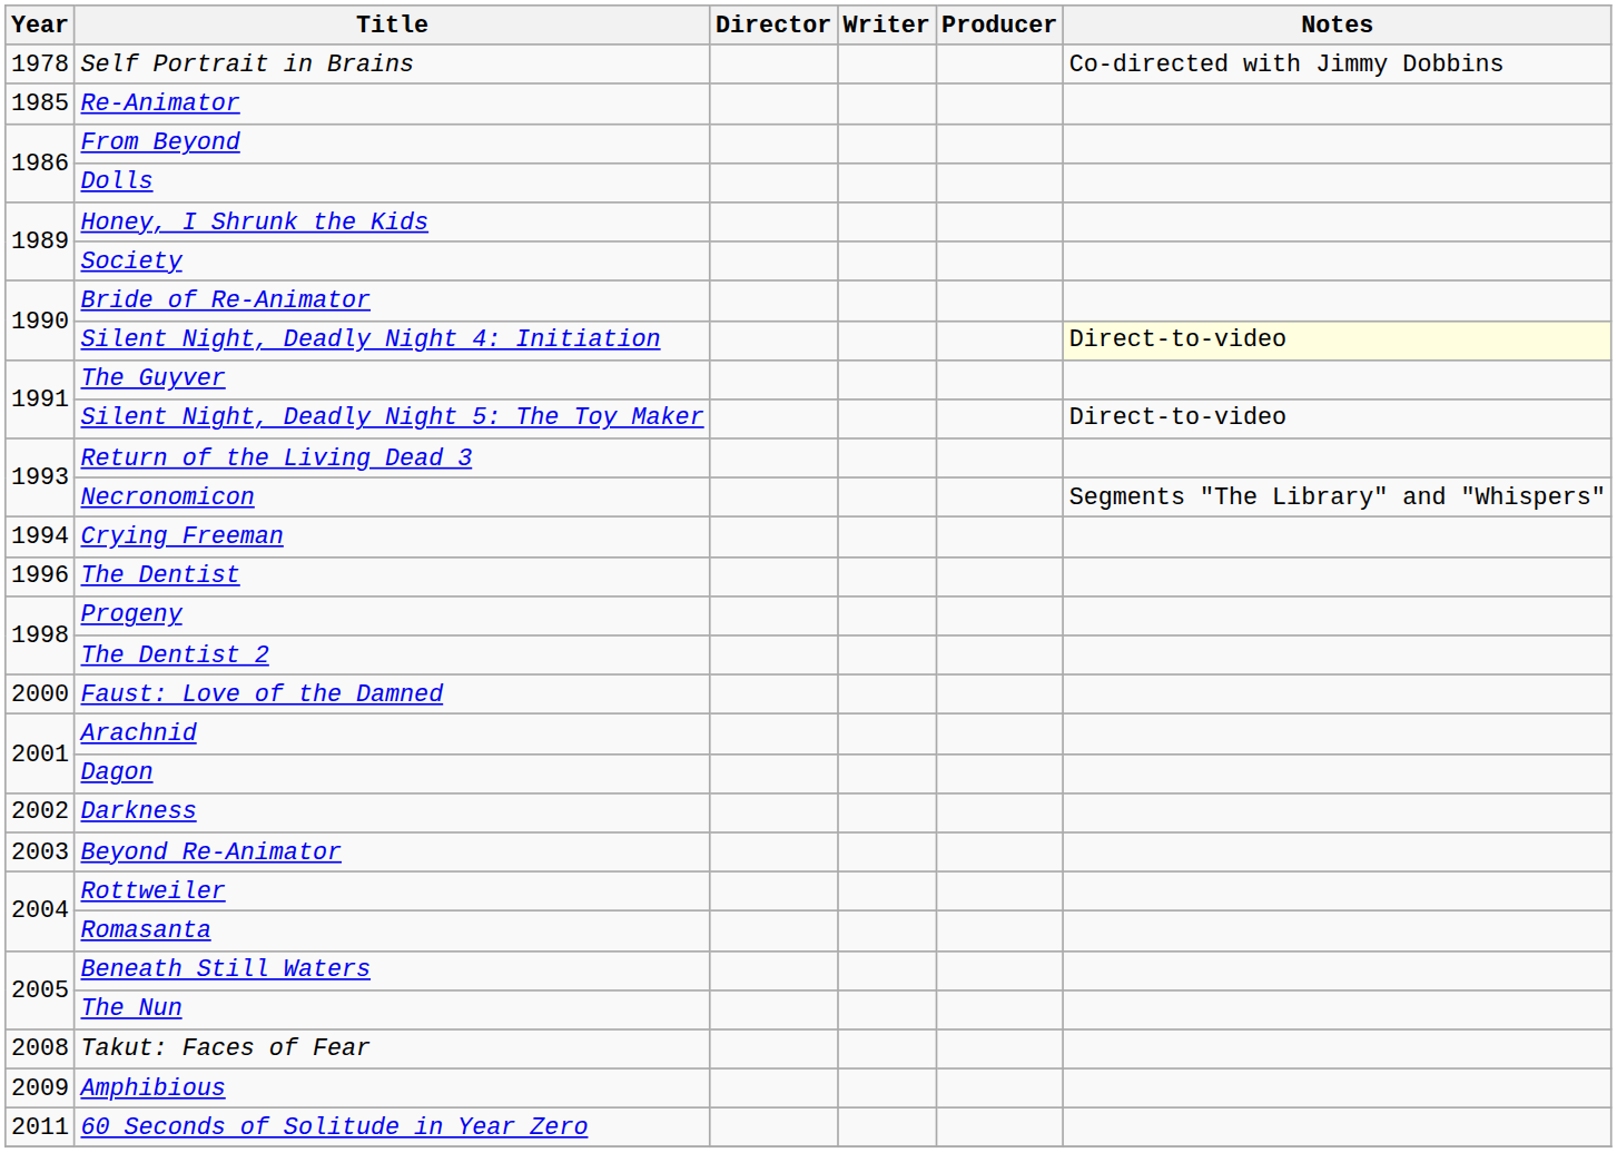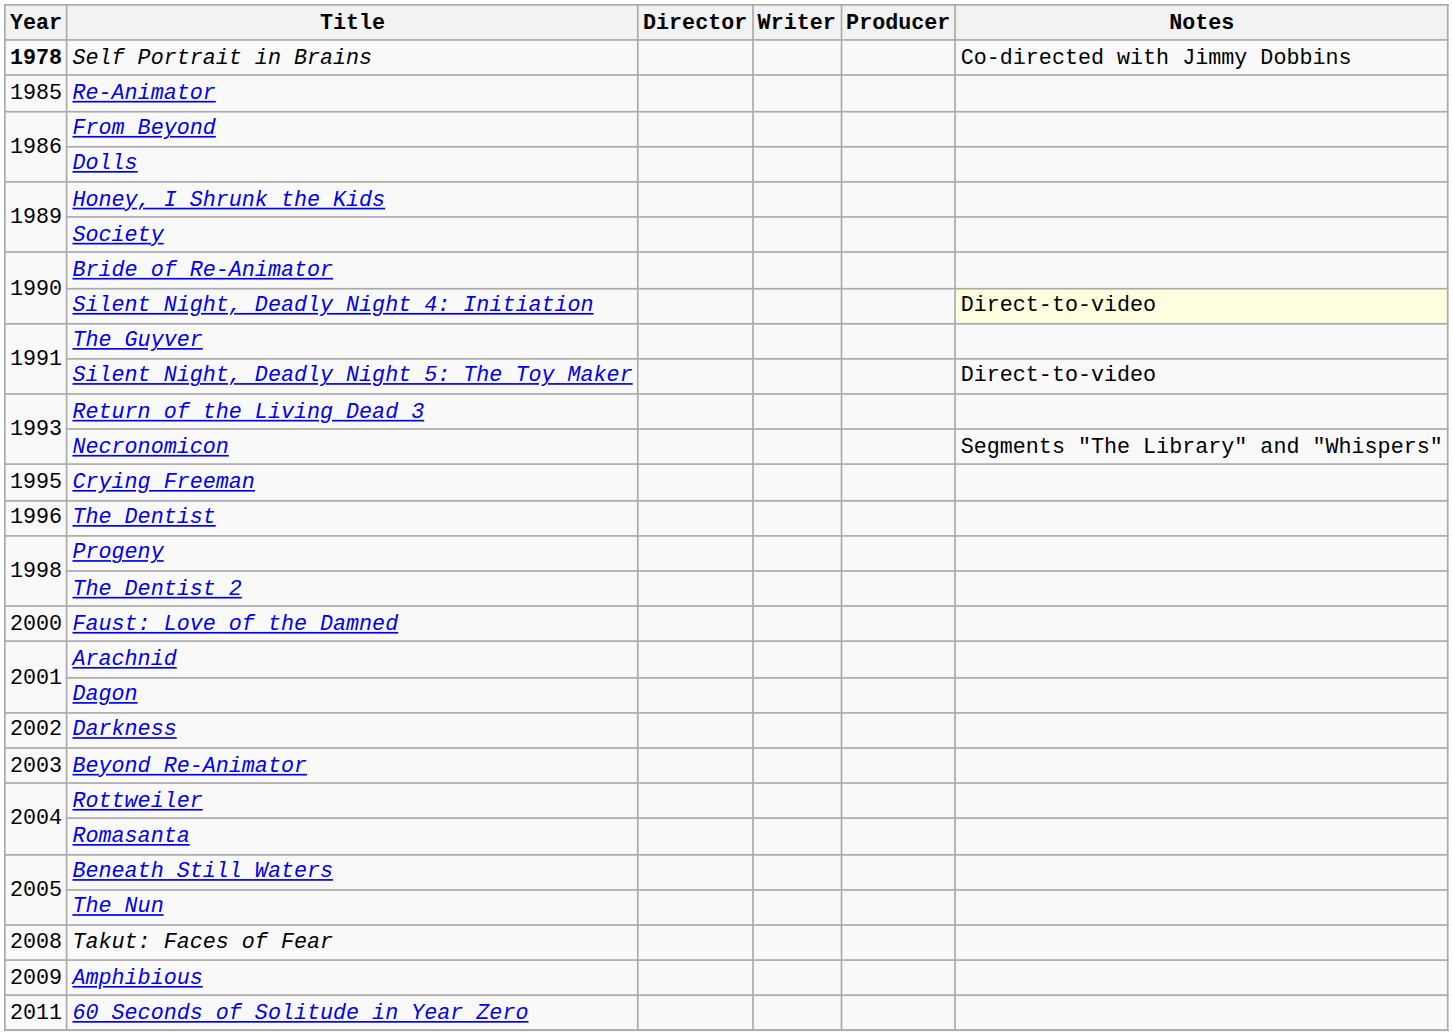 <table class="wikitable">
 <tr>
 <th>Year</th>
 <th>Title</th>
 <th>Director</th>
 <th>Writer</th>
 <th>Producer</th>
 <th>Notes</th>
 </tr>
 <tr>
-<td>1978</td>
+<td><strong>1978</strong></td>
 <td><em>Self Portrait in Brains</em></td>
 <td></td>
 <td></td>
 <td></td>
 <td>Co-directed with Jimmy Dobbins</td>
 </tr>
 <tr>
 <td>1985</td>
 <td><em><a href='#'>Re-Animator</a></em></td>
 <td></td>
 <td></td>
 <td></td>
 <td></td>
 </tr>
 <tr>
 <td rowspan=2>1986</td>
 <td><em><a href='#'>From Beyond</a></em></td>
 <td></td>
 <td></td>
 <td></td>
 <td></td>
 </tr>
 <tr>
 <td><em><a href='#'>Dolls</a></em></td>
 <td></td>
 <td></td>
 <td></td>
 <td></td>
 </tr>
 <tr>
 <td rowspan=2>1989</td>
 <td><em><a href='#'>Honey, I Shrunk the Kids</a></em></td>
 <td></td>
 <td></td>
 <td></td>
 <td></td>
 </tr>
 <tr>
 <td><em><a href='#'>Society</a></em></td>
 <td></td>
 <td></td>
 <td></td>
 <td></td>
 </tr>
 <tr>
 <td rowspan=2>1990</td>
 <td><em><a href='#'>Bride of Re-Animator</a></em></td>
 <td></td>
 <td></td>
 <td></td>
 <td></td>
 </tr>
 <tr>
 <td><em><a href='#'>Silent Night, Deadly Night 4: Initiation</a></em></td>
 <td></td>
 <td></td>
 <td></td>
 <td style="background: lightyellow;">Direct-to-video</td>
 </tr>
 <tr>
 <td rowspan=2>1991</td>
 <td><em><a href='#'>The Guyver</a></em></td>
 <td></td>
 <td></td>
 <td></td>
 <td></td>
 </tr>
 <tr>
 <td><em><a href='#'>Silent Night, Deadly Night 5: The Toy Maker</a></em></td>
 <td></td>
 <td></td>
 <td></td>
 <td>Direct-to-video</td>
 </tr>
 <tr>
 <td rowspan=2>1993</td>
 <td><em><a href='#'>Return of the Living Dead 3</a></em></td>
 <td></td>
 <td></td>
 <td></td>
 <td></td>
 </tr>
 <tr>
 <td><em><a href='#'>Necronomicon</a></em></td>
 <td></td>
 <td></td>
 <td></td>
 <td>Segments "The Library" and "Whispers"</td>
 </tr>
 <tr>
-<td>1994</td>
+<td>1995</td>
 <td><em><a href='#'>Crying Freeman</a></em></td>
 <td></td>
 <td></td>
 <td></td>
 <td></td>
 </tr>
 <tr>
 <td>1996</td>
 <td><em><a href='#'>The Dentist</a></em></td>
 <td></td>
 <td></td>
 <td></td>
 <td></td>
 </tr>
 <tr>
 <td rowspan=2>1998</td>
 <td><em><a href='#'>Progeny</a></em></td>
 <td></td>
 <td></td>
 <td></td>
 <td></td>
 </tr>
 <tr>
 <td><em><a href='#'>The Dentist 2</a></em></td>
 <td></td>
 <td></td>
 <td></td>
 <td></td>
 </tr>
 <tr>
 <td>2000</td>
 <td><em><a href='#'>Faust: Love of the Damned</a></em></td>
 <td></td>
 <td></td>
 <td></td>
 <td></td>
 </tr>
 <tr>
 <td rowspan=2>2001</td>
 <td><em><a href='#'>Arachnid</a></em></td>
 <td></td>
 <td></td>
 <td></td>
 <td></td>
 </tr>
 <tr>
 <td><em><a href='#'>Dagon</a></em></td>
 <td></td>
 <td></td>
 <td></td>
 <td></td>
 </tr>
 <tr>
 <td>2002</td>
 <td><em><a href='#'>Darkness</a></em></td>
 <td></td>
 <td></td>
 <td></td>
 <td></td>
 </tr>
 <tr>
 <td>2003</td>
 <td><em><a href='#'>Beyond Re-Animator</a></em></td>
 <td></td>
 <td></td>
 <td></td>
 <td></td>
 </tr>
 <tr>
 <td rowspan=2>2004</td>
 <td><em><a href='#'>Rottweiler</a></em></td>
 <td></td>
 <td></td>
 <td></td>
 <td></td>
 </tr>
 <tr>
 <td><em><a href='#'>Romasanta</a></em></td>
 <td></td>
 <td></td>
 <td></td>
 <td></td>
 </tr>
 <tr>
 <td rowspan=2>2005</td>
 <td><em><a href='#'>Beneath Still Waters</a></em></td>
 <td></td>
 <td></td>
 <td></td>
 <td></td>
 </tr>
 <tr>
 <td><em><a href='#'>The Nun</a></em></td>
 <td></td>
 <td></td>
 <td></td>
 <td></td>
 </tr>
 <tr>
 <td>2008</td>
 <td><em>Takut: Faces of Fear</em></td>
 <td></td>
 <td></td>
 <td></td>
 <td></td>
 </tr>
 <tr>
 <td>2009</td>
 <td><em><a href='#'>Amphibious</a></em></td>
 <td></td>
 <td></td>
 <td></td>
 <td></td>
 </tr>
 <tr>
 <td>2011</td>
 <td><em><a href='#'>60 Seconds of Solitude in Year Zero</a></em></td>
 <td></td>
 <td></td>
 <td></td>
 <td></td>
 </tr>
 <tr>
 </tr>
 </table>
